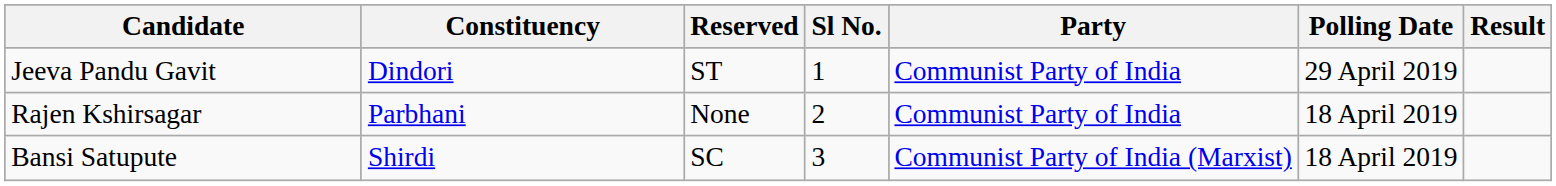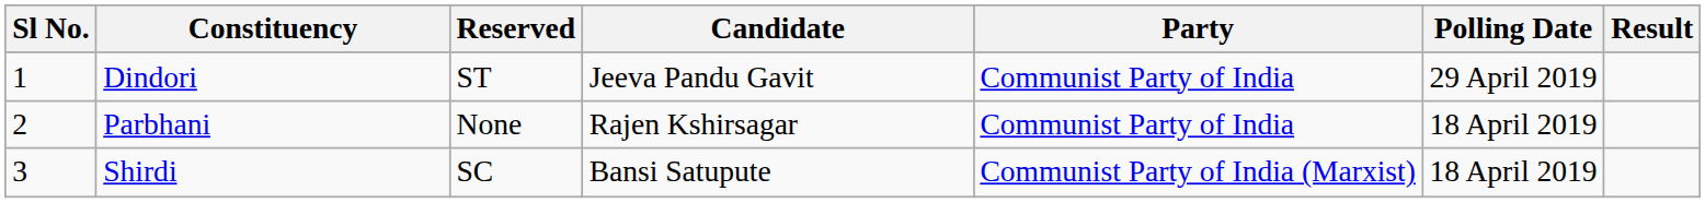 <table class="wikitable sortable">
 <tr>
-<th style="width:200px;">Candidate</th>
+<th>Sl No.</th>
 <th style="width:180px;">Constituency</th>
 <th>Reserved</th>
-<th>Sl No.</th>
+<th style="width:200px;">Candidate</th>
 <th>Party</th>
 <th>Polling Date</th>
 <th>Result</th>
 </tr>
 <tr>
-<td>Jeeva Pandu Gavit</td>
+<td>1</td>
 <td><a href='#'>Dindori</a></td>
 <td>ST</td>
-<td>1</td>
+<td>Jeeva Pandu Gavit</td>
 <td><a href='#'>Communist Party of India</a></td>
 <td>29 April 2019</td>
 <td></td>
 </tr>
 <tr>
-<td>Rajen Kshirsagar</td>
+<td>2</td>
 <td><a href='#'>Parbhani</a></td>
 <td>None</td>
-<td>2</td>
+<td>Rajen Kshirsagar</td>
 <td><a href='#'>Communist Party of India</a></td>
 <td>18 April 2019</td>
 <td></td>
 </tr>
 <tr>
-<td>Bansi Satupute</td>
+<td>3</td>
 <td><a href='#'>Shirdi</a></td>
 <td>SC</td>
-<td>3</td>
+<td>Bansi Satupute</td>
 <td><a href='#'>Communist Party of India (Marxist)</a></td>
 <td>18 April 2019</td>
 <td></td>
 </tr>
 </table>
